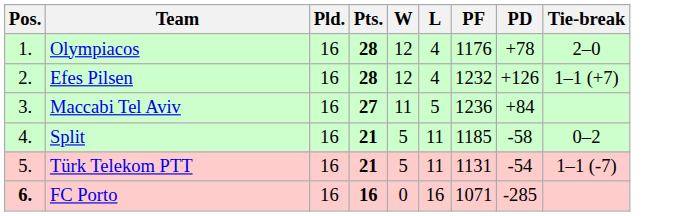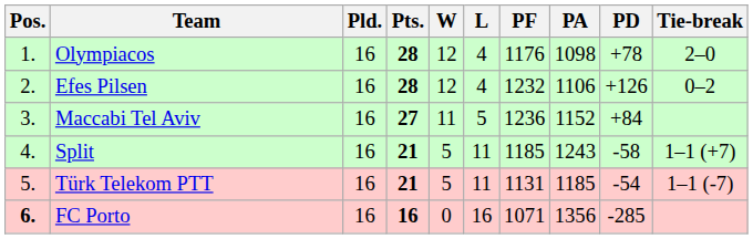 <table class="wikitable" style="text-align:center">
 <tr>
 <th width=15>Pos.</th>
 <th width=220>Team</th>
 <th width=20>Pld.</th>
 <th width=20>Pts.</th>
 <th width=20>W</th>
 <th width=20>L</th>
 <th width=20>PF</th>
+<th width=20>PA</th>
 <th width=20>PD</th>
 <th>Tie-break</th>
 </tr>
 <tr style="background: #ccffcc;">
 <td>1.</td>
 <td align=left> <a href='#'>Olympiacos</a></td>
 <td>16</td>
 <td><strong>28</strong></td>
 <td>12</td>
 <td>4</td>
 <td>1176</td>
+<td>1098</td>
 <td>+78</td>
 <td>2–0</td>
 </tr>
 <tr style="background: #ccffcc;">
 <td>2.</td>
 <td align=left> <a href='#'>Efes Pilsen</a></td>
 <td>16</td>
 <td><strong>28</strong></td>
 <td>12</td>
 <td>4</td>
 <td>1232</td>
+<td>1106</td>
 <td>+126</td>
-<td>1–1 (+7)</td>
+<td>0–2</td>
 </tr>
 <tr style="background: #ccffcc;">
 <td>3.</td>
 <td align=left> <a href='#'>Maccabi Tel Aviv</a></td>
 <td>16</td>
 <td><strong>27</strong></td>
 <td>11</td>
 <td>5</td>
 <td>1236</td>
+<td>1152</td>
 <td>+84</td>
 <td></td>
 </tr>
 <tr style="background: #ccffcc;">
 <td>4.</td>
 <td align=left> <a href='#'>Split</a></td>
 <td>16</td>
 <td><strong>21</strong></td>
 <td>5</td>
 <td>11</td>
 <td>1185</td>
+<td>1243</td>
 <td>-58</td>
-<td>0–2</td>
+<td>1–1 (+7)</td>
 </tr>
 <tr style="background: #ffcccc;">
 <td>5.</td>
 <td align=left> <a href='#'>Türk Telekom PTT</a></td>
 <td>16</td>
 <td><strong>21</strong></td>
 <td>5</td>
 <td>11</td>
 <td>1131</td>
+<td>1185</td>
 <td>-54</td>
 <td>1–1 (-7)</td>
 </tr>
 <tr style="background: #ffcccc;">
 <td><strong>6.</strong></td>
 <td align=left> <a href='#'>FC Porto</a></td>
 <td>16</td>
 <td><strong>16</strong></td>
 <td>0</td>
 <td>16</td>
 <td>1071</td>
+<td>1356</td>
 <td>-285</td>
 <td></td>
 </tr>
 </table>
